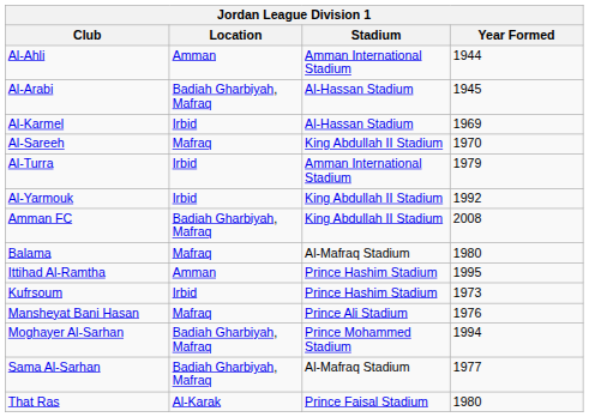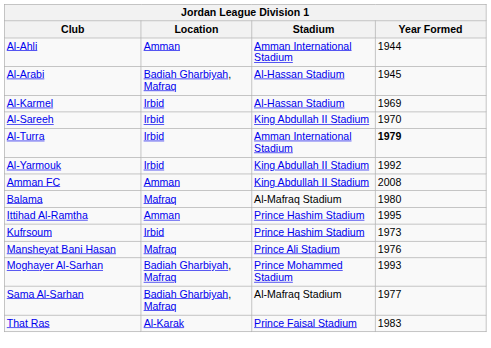 <table class="wikitable">
 <tr>
 <th colspan="4">Jordan League Division 1</th>
 </tr>
 <tr>
 <th style="width:200px;">Club</th>
 <th style="width:160px;">Location</th>
 <th style="width:180px;">Stadium</th>
 <th style="width:160px;">Year Formed</th>
 </tr>
 <tr style="vertical-align:top;">
 <td><a href='#'>Al-Ahli</a></td>
 <td><a href='#'>Amman</a></td>
 <td><a href='#'>Amman International Stadium</a></td>
 <td>1944</td>
 </tr>
 <tr style="vertical-align:top;">
 <td><a href='#'>Al-Arabi</a></td>
 <td><a href='#'>Badiah Gharbiyah</a>, <a href='#'>Mafraq</a></td>
 <td><a href='#'>Al-Hassan Stadium</a></td>
 <td>1945</td>
 </tr>
 <tr style="vertical-align:top;">
 <td><a href='#'>Al-Karmel</a></td>
 <td><a href='#'>Irbid</a></td>
 <td><a href='#'>Al-Hassan Stadium</a></td>
 <td>1969</td>
 </tr>
 <tr style="vertical-align:top;">
 <td><a href='#'>Al-Sareeh</a></td>
-<td><a href='#'>Mafraq</a></td>
+<td><a href='#'>Irbid</a></td>
 <td><a href='#'>King Abdullah II Stadium</a></td>
 <td>1970</td>
 </tr>
 <tr style="vertical-align:top;">
 <td><a href='#'>Al-Turra</a></td>
 <td><a href='#'>Irbid</a></td>
 <td><a href='#'>Amman International Stadium</a></td>
-<td>1979</td>
+<td><strong>1979</strong></td>
 </tr>
 <tr style="vertical-align:top;">
 <td><a href='#'>Al-Yarmouk</a></td>
 <td><a href='#'>Irbid</a></td>
 <td><a href='#'>King Abdullah II Stadium</a></td>
 <td>1992</td>
 </tr>
 <tr style="vertical-align:top;">
 <td><a href='#'>Amman FC</a></td>
-<td><a href='#'>Badiah Gharbiyah</a>, <a href='#'>Mafraq</a></td>
+<td><a href='#'>Amman</a></td>
 <td><a href='#'>King Abdullah II Stadium</a></td>
 <td>2008</td>
 </tr>
 <tr style="vertical-align:top;">
 <td><a href='#'>Balama</a></td>
 <td><a href='#'>Mafraq</a></td>
 <td>Al-Mafraq Stadium</td>
 <td>1980</td>
 </tr>
 <tr style="vertical-align:top;">
 <td><a href='#'>Ittihad Al-Ramtha</a></td>
 <td><a href='#'>Amman</a></td>
 <td><a href='#'>Prince Hashim Stadium</a></td>
 <td>1995</td>
 </tr>
 <tr style="vertical-align:top;">
 <td><a href='#'>Kufrsoum</a></td>
 <td><a href='#'>Irbid</a></td>
 <td><a href='#'>Prince Hashim Stadium</a></td>
 <td>1973</td>
 </tr>
 <tr style="vertical-align:top;">
 <td><a href='#'>Mansheyat Bani Hasan</a></td>
 <td><a href='#'>Mafraq</a></td>
 <td><a href='#'>Prince Ali Stadium</a></td>
 <td>1976</td>
 </tr>
 <tr style="vertical-align:top;">
 <td><a href='#'>Moghayer Al-Sarhan</a></td>
 <td><a href='#'>Badiah Gharbiyah</a>, <a href='#'>Mafraq</a></td>
 <td><a href='#'>Prince Mohammed Stadium</a></td>
-<td>1994</td>
+<td>1993</td>
 </tr>
 <tr style="vertical-align:top;">
 <td><a href='#'>Sama Al-Sarhan</a></td>
 <td><a href='#'>Badiah Gharbiyah</a>, <a href='#'>Mafraq</a></td>
 <td>Al-Mafraq Stadium</td>
 <td>1977</td>
 </tr>
 <tr style="vertical-align:top;">
 <td><a href='#'>That Ras</a></td>
 <td><a href='#'>Al-Karak</a></td>
 <td><a href='#'>Prince Faisal Stadium</a></td>
-<td>1980</td>
+<td>1983</td>
 </tr>
 </table>
